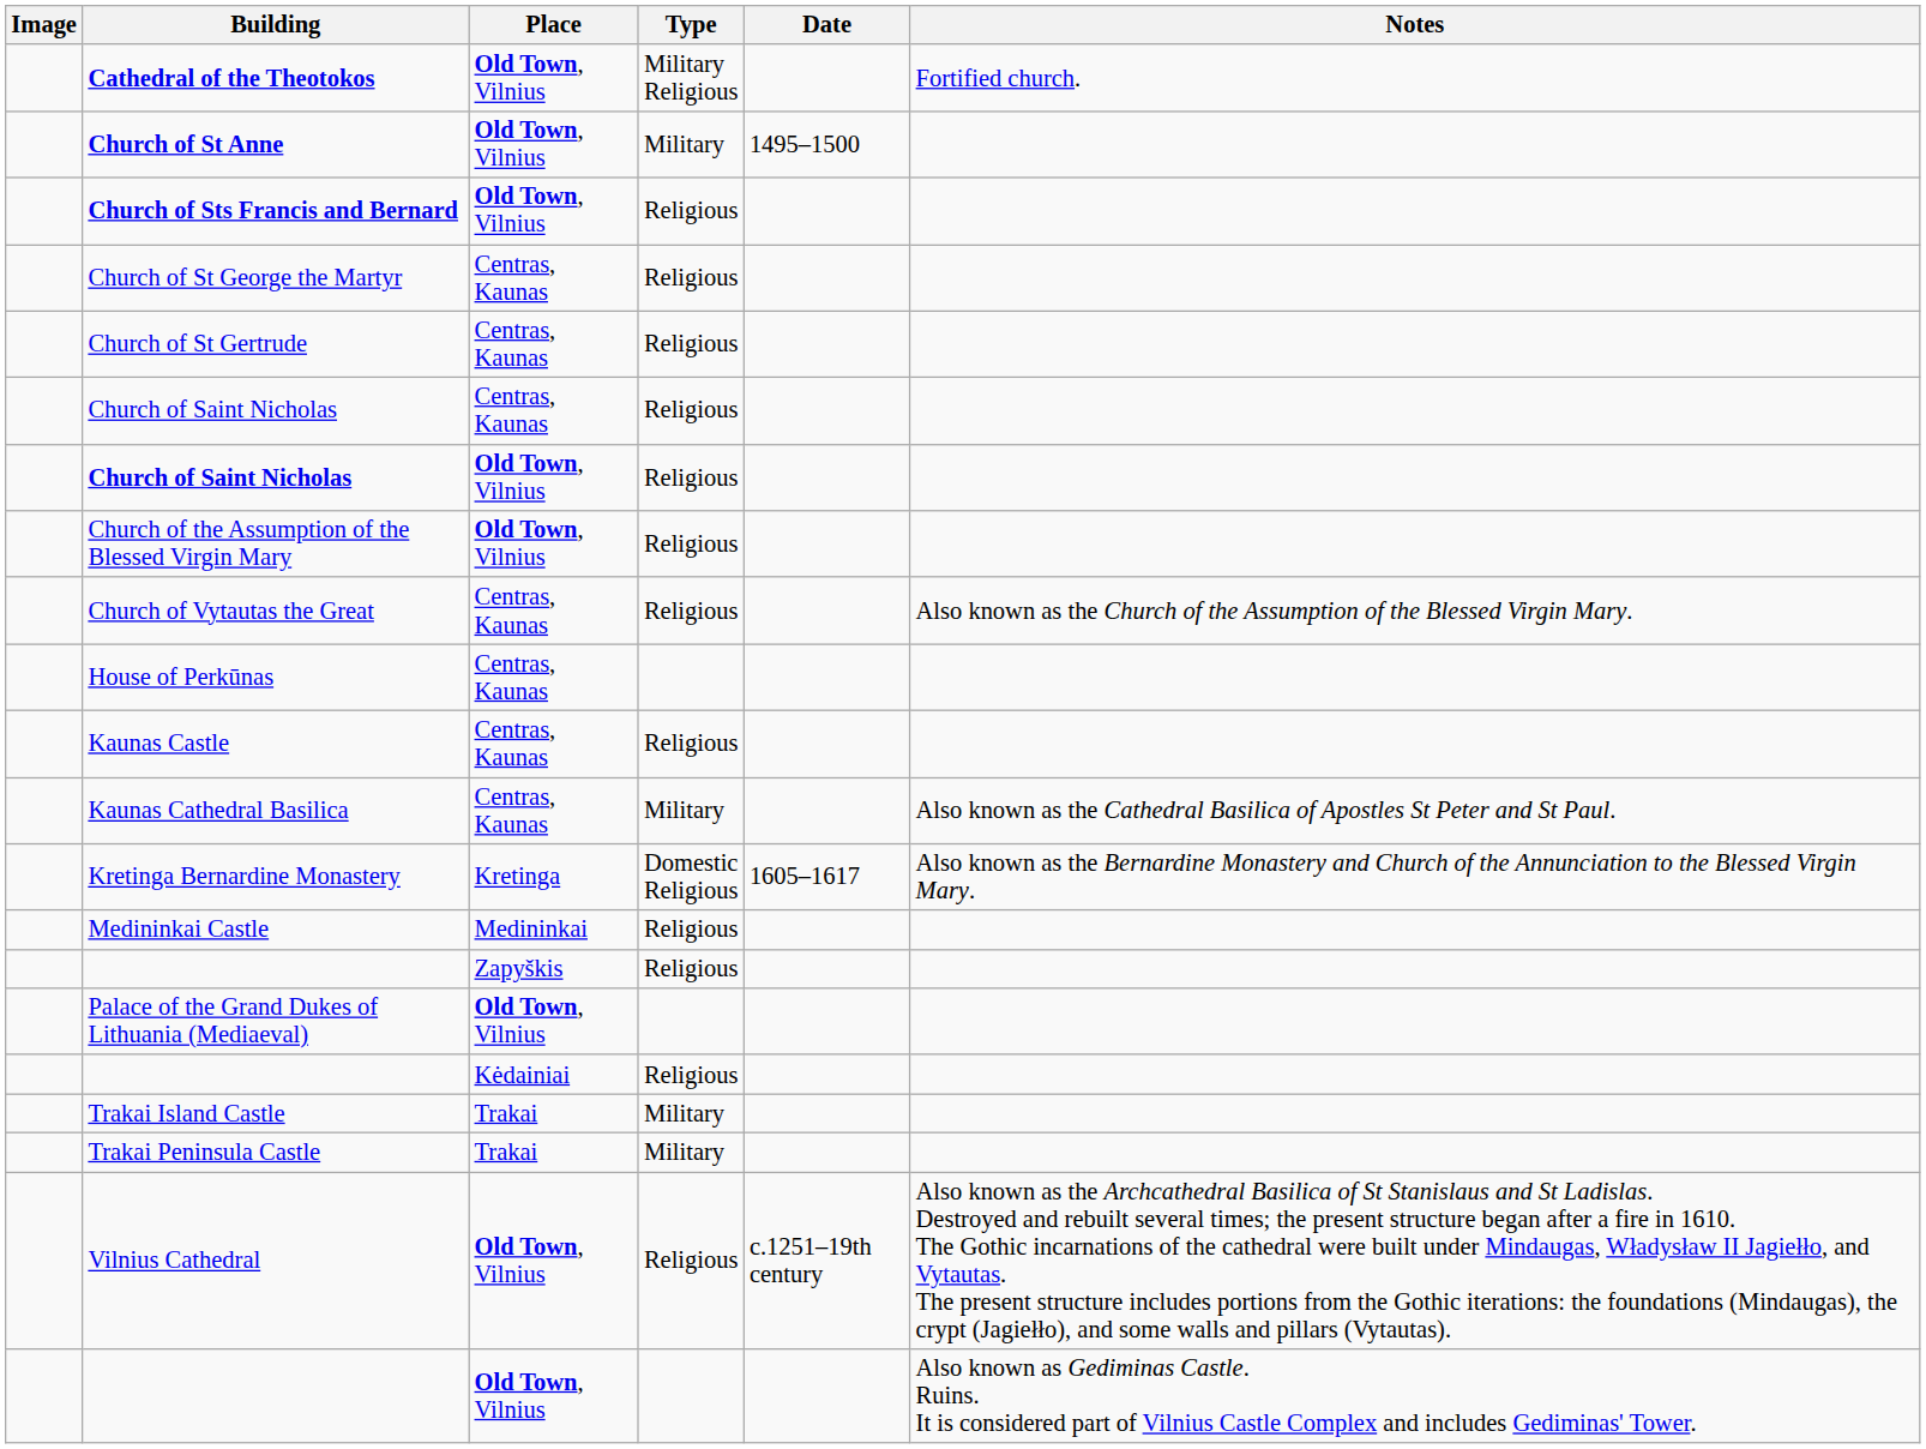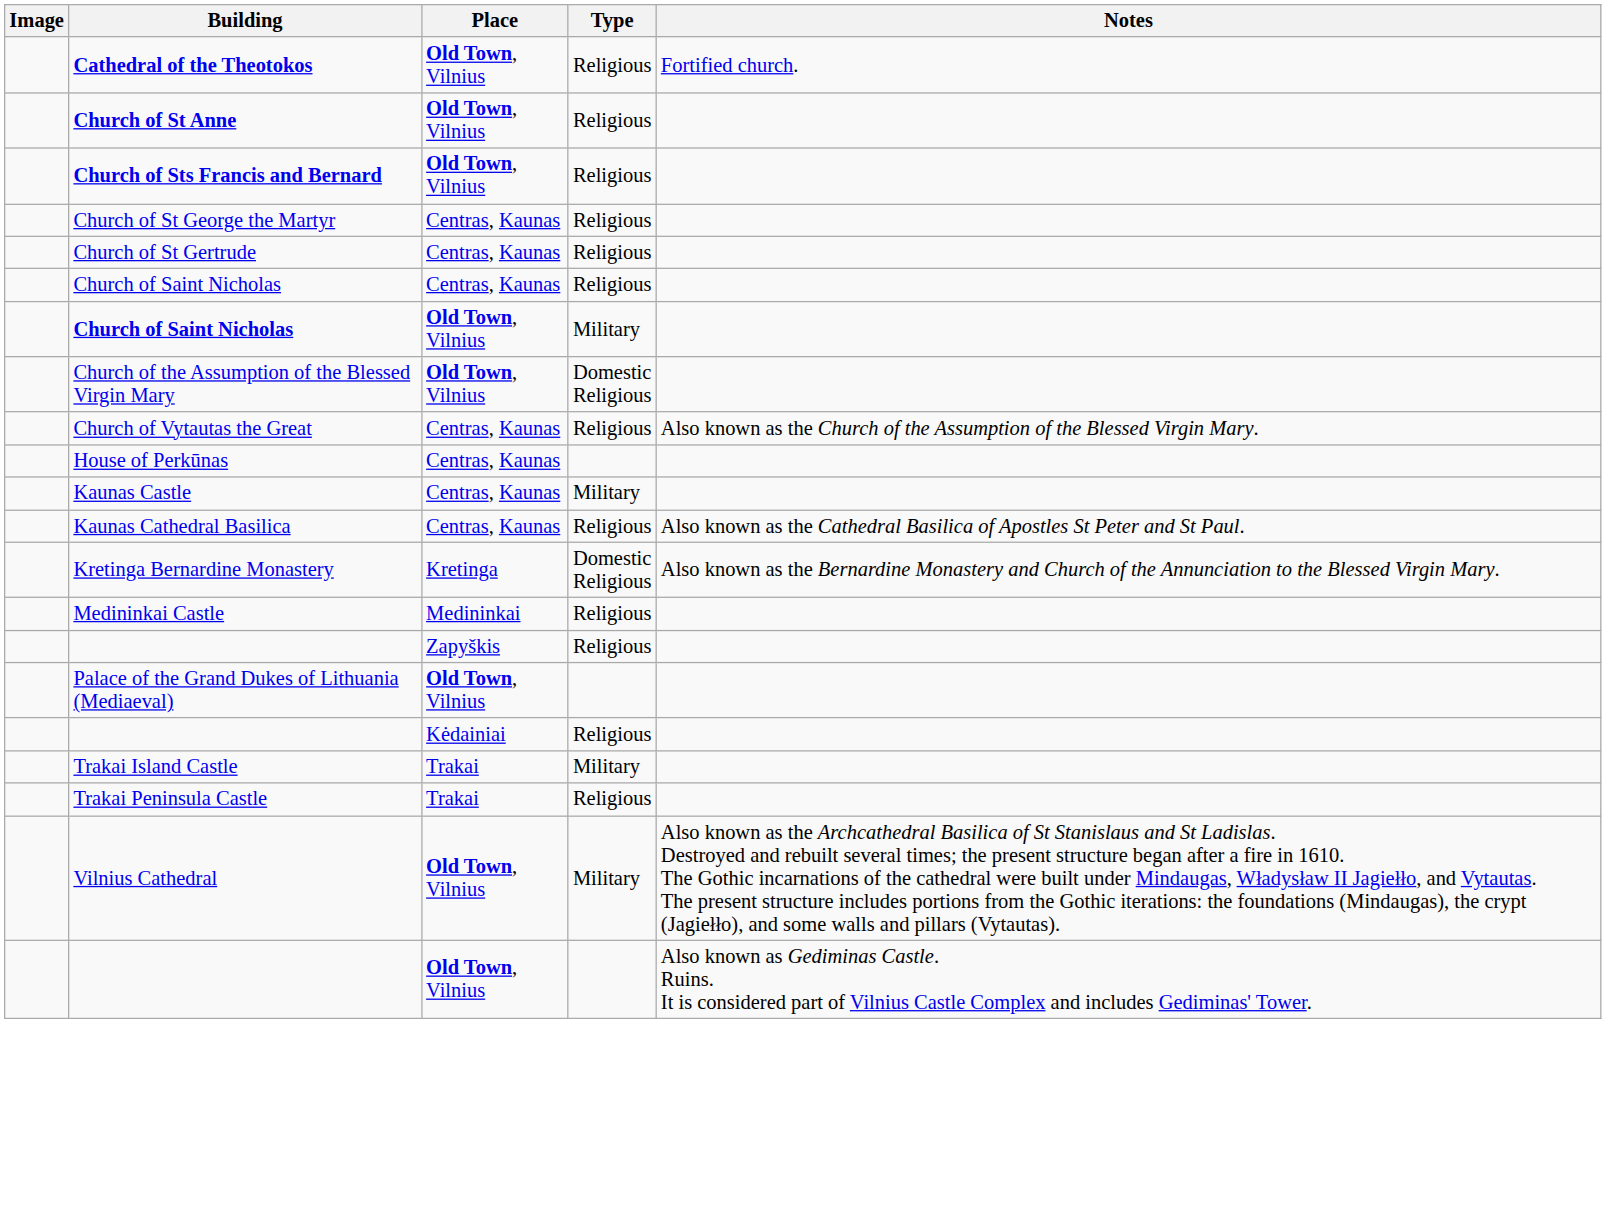 <table class="wikitable sortable mw-collapsible mw-collapsed">
 <tr>
 <th>Image</th>
 <th>Building</th>
 <th>Place</th>
 <th>Type</th>
-<th>Date</th>
 <th>Notes</th>
 </tr>
 <tr>
 <td></td>
 <td><a href='#'><strong>Cathedral of the Theotokos</strong></a></td>
 <td><strong><a href='#'>Old Town</a></strong>, <a href='#'>Vilnius</a></td>
-<td>Military<br>Religious</td>
-<td></td>
+<td>Religious</td>
 <td><a href='#'>Fortified church</a>.</td>
 </tr>
 <tr>
 <td></td>
 <td><a href='#'><strong>Church of St Anne</strong></a></td>
 <td><strong><a href='#'>Old Town</a></strong>, <a href='#'>Vilnius</a></td>
-<td>Military</td>
-<td>1495–1500</td>
+<td>Religious</td>
 <td></td>
 </tr>
 <tr>
 <td></td>
 <td><a href='#'><strong>Church of Sts Francis and Bernard</strong></a></td>
 <td><strong><a href='#'>Old Town</a></strong>, <a href='#'>Vilnius</a></td>
 <td>Religious</td>
 <td></td>
-<td></td>
 </tr>
 <tr>
 <td></td>
 <td><a href='#'>Church of St George the Martyr</a></td>
 <td><a href='#'>Centras</a>, <a href='#'>Kaunas</a></td>
 <td>Religious</td>
-<td></td>
 <td></td>
 </tr>
 <tr>
 <td></td>
 <td><a href='#'>Church of St Gertrude</a></td>
 <td><a href='#'>Centras</a>, <a href='#'>Kaunas</a></td>
 <td>Religious</td>
 <td></td>
-<td></td>
 </tr>
 <tr>
 <td></td>
 <td><a href='#'>Church of Saint Nicholas</a></td>
 <td><a href='#'>Centras</a>, <a href='#'>Kaunas</a></td>
 <td>Religious</td>
 <td></td>
-<td></td>
 </tr>
 <tr>
 <td></td>
 <td><a href='#'><strong>Church of Saint Nicholas</strong></a></td>
 <td><strong><a href='#'>Old Town</a></strong>, <a href='#'>Vilnius</a></td>
-<td>Religious</td>
-<td></td>
+<td>Military</td>
 <td></td>
 </tr>
 <tr>
 <td></td>
 <td><a href='#'>Church of the Assumption of the Blessed Virgin Mary</a></td>
 <td><strong><a href='#'>Old Town</a></strong>, <a href='#'>Vilnius</a></td>
-<td>Religious</td>
-<td></td>
+<td>Domestic<br>Religious</td>
 <td></td>
 </tr>
 <tr>
 <td></td>
 <td><a href='#'>Church of Vytautas the Great</a></td>
 <td><a href='#'>Centras</a>, <a href='#'>Kaunas</a></td>
 <td>Religious</td>
-<td></td>
 <td>Also known as the <em>Church of the Assumption of the Blessed Virgin Mary</em>.</td>
 </tr>
 <tr>
 <td></td>
 <td><a href='#'>House of Perkūnas</a></td>
 <td><a href='#'>Centras</a>, <a href='#'>Kaunas</a></td>
 <td></td>
 <td></td>
-<td></td>
 </tr>
 <tr>
 <td></td>
 <td><a href='#'>Kaunas Castle</a></td>
 <td><a href='#'>Centras</a>, <a href='#'>Kaunas</a></td>
-<td>Religious</td>
-<td></td>
+<td>Military</td>
 <td></td>
 </tr>
 <tr>
 <td></td>
 <td><a href='#'>Kaunas Cathedral Basilica</a></td>
 <td><a href='#'>Centras</a>, <a href='#'>Kaunas</a></td>
-<td>Military</td>
-<td></td>
+<td>Religious</td>
 <td>Also known as the <em>Cathedral Basilica of Apostles St Peter and St Paul</em>.</td>
 </tr>
 <tr>
 <td></td>
 <td><a href='#'>Kretinga Bernardine Monastery</a></td>
 <td><a href='#'>Kretinga</a></td>
 <td>Domestic<br>Religious</td>
-<td>1605–1617</td>
 <td>Also known as the <em>Bernardine Monastery and Church of the Annunciation to the Blessed Virgin Mary</em>.</td>
 </tr>
 <tr>
 <td></td>
 <td><a href='#'>Medininkai Castle</a></td>
 <td><a href='#'>Medininkai</a></td>
 <td>Religious</td>
 <td></td>
-<td></td>
 </tr>
 <tr>
 <td></td>
 <td></td>
 <td><a href='#'>Zapyškis</a></td>
 <td>Religious</td>
 <td></td>
-<td></td>
 </tr>
 <tr>
 <td></td>
 <td><a href='#'>Palace of the Grand Dukes of Lithuania (Mediaeval)</a></td>
 <td><strong><a href='#'>Old Town</a></strong>, <a href='#'>Vilnius</a></td>
-<td></td>
 <td></td>
 <td></td>
 </tr>
 <tr>
 <td></td>
 <td></td>
 <td><a href='#'>Kėdainiai</a></td>
 <td>Religious</td>
 <td></td>
-<td></td>
 </tr>
 <tr>
 <td></td>
 <td><a href='#'>Trakai Island Castle</a></td>
 <td><a href='#'>Trakai</a></td>
 <td>Military</td>
 <td></td>
-<td></td>
 </tr>
 <tr>
 <td></td>
 <td><a href='#'>Trakai Peninsula Castle</a></td>
 <td><a href='#'>Trakai</a></td>
-<td>Military</td>
-<td></td>
+<td>Religious</td>
 <td></td>
 </tr>
 <tr>
 <td></td>
 <td><a href='#'>Vilnius Cathedral</a></td>
 <td><strong><a href='#'>Old Town</a></strong>, <a href='#'>Vilnius</a></td>
-<td>Religious</td>
-<td>c.1251–19th century</td>
+<td>Military</td>
 <td>Also known as the <em>Archcathedral Basilica of St Stanislaus and St Ladislas</em>.<br>Destroyed and rebuilt several times; the present structure began after a fire in 1610.<br>The Gothic incarnations of the cathedral were built under <a href='#'>Mindaugas</a>, <a href='#'>Władysław II Jagiełło</a>, and <a href='#'>Vytautas</a>.<br>The present structure includes portions from the Gothic iterations: the foundations (Mindaugas), the crypt (Jagiełło), and some walls and pillars (Vytautas).</td>
 </tr>
 <tr>
 <td></td>
 <td></td>
 <td><strong><a href='#'>Old Town</a></strong>, <a href='#'>Vilnius</a></td>
 <td></td>
-<td></td>
 <td>Also known as <em>Gediminas Castle</em>.<br>Ruins.<br>It is considered part of <a href='#'>Vilnius Castle Complex</a> and includes <a href='#'>Gediminas' Tower</a>.</td>
 </tr>
 </table>
